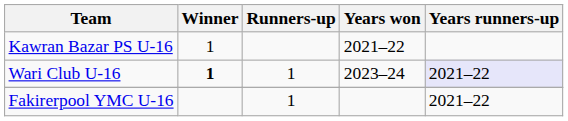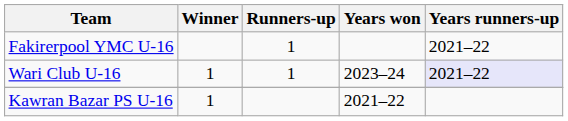 <table class="wikitable">
 <tr>
 <th>Team</th>
 <th>Winner</th>
 <th>Runners-up</th>
 <th>Years won</th>
 <th>Years runners-up</th>
 </tr>
 <tr>
-<td><a href='#'>Kawran Bazar PS U-16</a></td>
+<td><a href='#'>Fakirerpool YMC U-16</a></td>
+<td></td>
 <td align=center>1</td>
 <td></td>
 <td>2021–22</td>
-<td></td>
 </tr>
 <tr>
 <td><a href='#'>Wari Club U-16</a></td>
-<td align=center><strong>1</strong></td>
+<td align=center>1</td>
 <td align=center>1</td>
 <td>2023–24</td>
 <td style="background: lavender;">2021–22</td>
 </tr>
 <tr>
 </tr>
 <tr>
-<td><a href='#'>Fakirerpool YMC U-16</a></td>
-<td></td>
+<td><a href='#'>Kawran Bazar PS U-16</a></td>
 <td align=center>1</td>
 <td></td>
 <td>2021–22</td>
+<td></td>
 </tr>
 </table>
